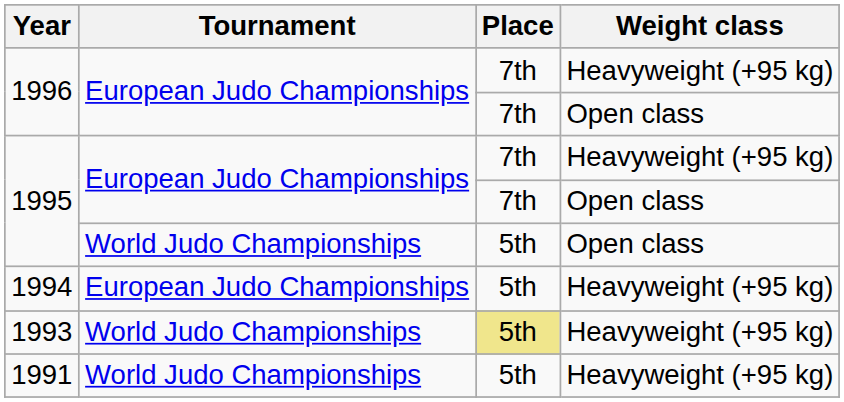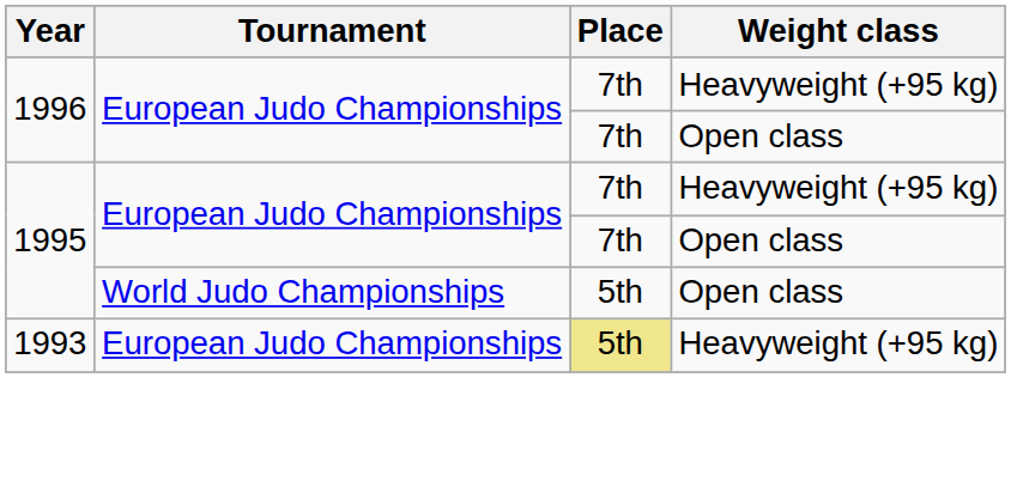 <table class=wikitable>
 <tr>
 <th>Year</th>
 <th>Tournament</th>
 <th>Place</th>
 <th>Weight class</th>
 </tr>
 <tr>
 <td rowspan=2>1996</td>
 <td rowspan=2><a href='#'>European Judo Championships</a></td>
 <td align="center">7th</td>
 <td>Heavyweight (+95 kg)</td>
 </tr>
 <tr>
 <td align="center">7th</td>
 <td>Open class</td>
 </tr>
 <tr>
 <td rowspan=3>1995</td>
 <td rowspan=2><a href='#'>European Judo Championships</a></td>
 <td align="center">7th</td>
 <td>Heavyweight (+95 kg)</td>
 </tr>
 <tr>
 <td align="center">7th</td>
 <td>Open class</td>
 </tr>
 <tr>
 <td><a href='#'>World Judo Championships</a></td>
 <td align="center">5th</td>
 <td>Open class</td>
 </tr>
 <tr>
-<td>1994</td>
+<td>1993</td>
 <td><a href='#'>European Judo Championships</a></td>
-<td align="center">5th</td>
-<td>Heavyweight (+95 kg)</td>
-</tr>
-<tr>
-<td>1993</td>
-<td><a href='#'>World Judo Championships</a></td>
 <td align="center" style="background: khaki;">5th</td>
 <td>Heavyweight (+95 kg)</td>
 </tr>
-<tr>
-<td>1991</td>
-<td><a href='#'>World Judo Championships</a></td>
-<td align="center">5th</td>
-<td>Heavyweight (+95 kg)</td>
-</tr>
 </table>
